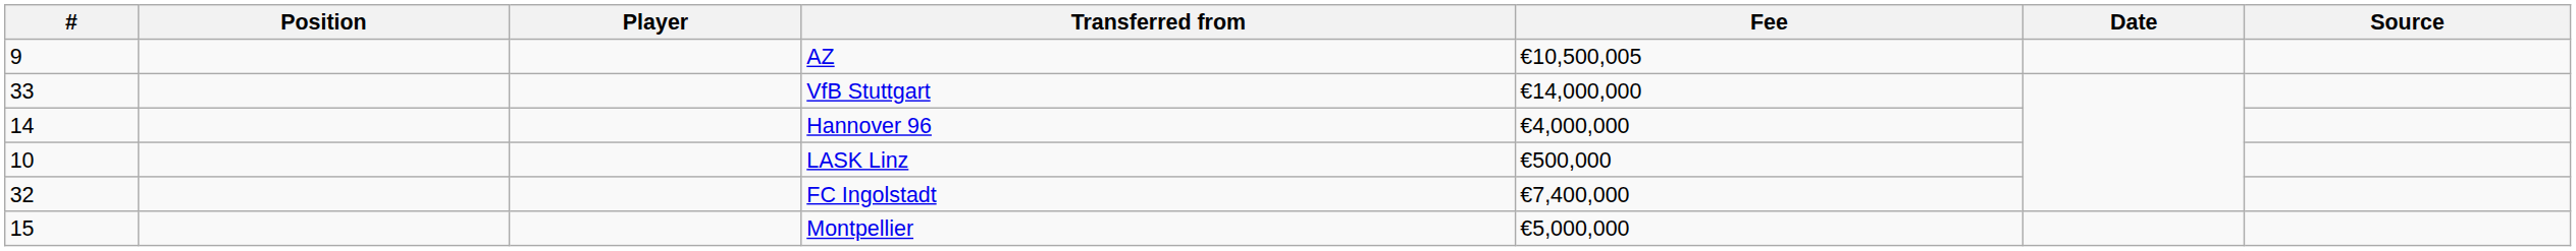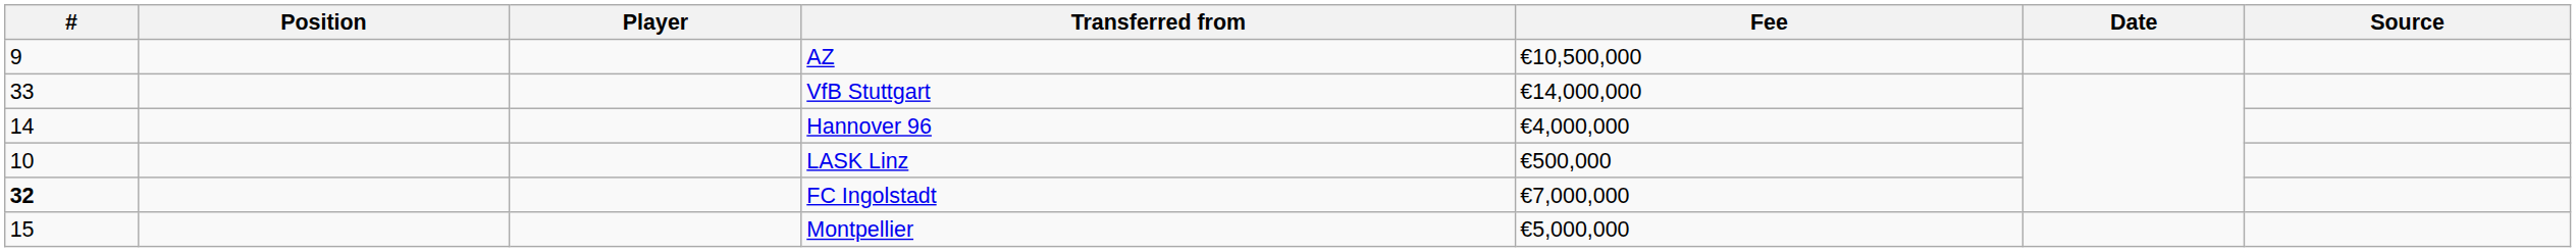 <table class="wikitable sortable" style="width:90%; text-align:center; font-size:95%; text-align:left;">
 <tr>
 <th>#</th>
 <th>Position</th>
 <th>Player</th>
 <th>Transferred from</th>
 <th>Fee</th>
 <th>Date</th>
 <th>Source</th>
 </tr>
 <tr>
 <td>9</td>
 <td></td>
 <td></td>
 <td> <a href='#'>AZ</a></td>
-<td>€10,500,005</td>
+<td>€10,500,000</td>
 <td></td>
 <td></td>
 </tr>
 <tr>
 <td>33</td>
 <td></td>
 <td></td>
 <td> <a href='#'>VfB Stuttgart</a></td>
 <td>€14,000,000</td>
 <td rowspan=4></td>
 <td></td>
 </tr>
 <tr>
 <td>14</td>
 <td></td>
 <td></td>
 <td> <a href='#'>Hannover 96</a></td>
 <td>€4,000,000</td>
 <td></td>
 </tr>
 <tr>
 <td>10</td>
 <td></td>
 <td></td>
 <td> <a href='#'>LASK Linz</a></td>
 <td>€500,000</td>
 <td></td>
 </tr>
 <tr>
-<td>32</td>
+<td><strong>32</strong></td>
 <td></td>
 <td></td>
 <td> <a href='#'>FC Ingolstadt</a></td>
-<td>€7,400,000</td>
+<td>€7,000,000</td>
 <td></td>
 </tr>
 <tr>
 <td>15</td>
 <td></td>
 <td></td>
 <td> <a href='#'>Montpellier</a></td>
 <td>€5,000,000</td>
 <td></td>
 <td></td>
 </tr>
 </table>
